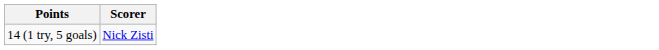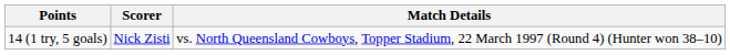 <table class="wikitable">
 <tr>
 <th>Points</th>
 <th>Scorer</th>
+<th>Match Details</th>
 </tr>
 <tr>
 <td>14 (1 try, 5 goals)</td>
 <td><a href='#'>Nick Zisti</a></td>
+<td>vs. <a href='#'>North Queensland Cowboys</a>, <a href='#'>Topper Stadium</a>, 22 March 1997 (Round 4) (Hunter won 38–10)</td>
 </tr>
 </table>
